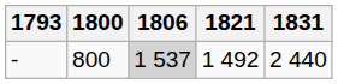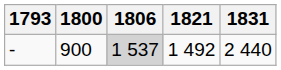 <table class="wikitable">
 <tr>
 <th><strong>1793</strong></th>
 <th><strong>1800</strong></th>
 <th><strong>1806</strong></th>
 <th><strong>1821</strong></th>
 <th><strong>1831</strong></th>
 </tr>
 <tr>
 <td>-</td>
-<td>800</td>
+<td>900</td>
 <td style="background: lightgrey;">1 537</td>
 <td>1 492</td>
 <td>2 440</td>
 </tr>
 </table>
